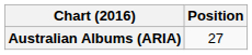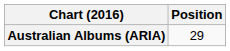 <table class="wikitable plainrowheaders" style="text-align:center">
 <tr>
 <th scope="col">Chart (2016)</th>
 <th scope="col">Position</th>
 </tr>
 <tr>
 <th scope="row">Australian Albums (ARIA)</th>
-<td>27</td>
+<td>29</td>
 </tr>
 </table>
